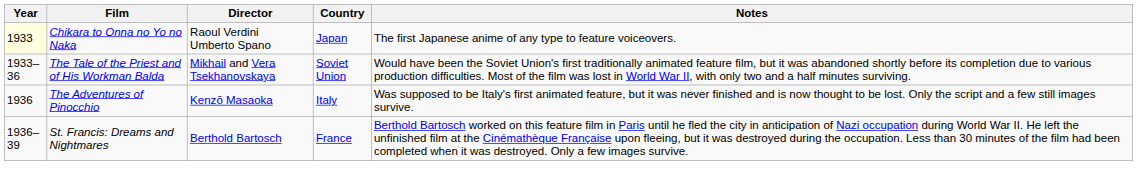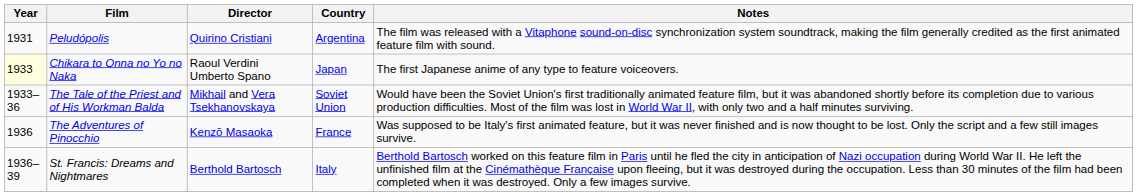 <table class="wikitable">
 <tr>
 <th>Year</th>
 <th>Film</th>
 <th>Director</th>
 <th>Country</th>
 <th>Notes</th>
+</tr>
+<tr>
+<td>1931</td>
+<td><em><a href='#'>Peludópolis</a></em></td>
+<td><a href='#'>Quirino Cristiani</a></td>
+<td><a href='#'>Argentina</a></td>
+<td>The film was released with a <a href='#'>Vitaphone</a> <a href='#'>sound-on-disc</a> synchronization system soundtrack, making the film generally credited as the first animated feature film with sound.</td>
 </tr>
 <tr>
 <td style="background: lightyellow;">1933</td>
 <td><em><a href='#'>Chikara to Onna no Yo no Naka</a></em></td>
 <td>Raoul Verdini<br>Umberto Spano</td>
 <td><a href='#'>Japan</a></td>
 <td>The first Japanese anime of any type to feature voiceovers.</td>
 </tr>
 <tr>
 <td>1933–36</td>
 <td><em><a href='#'>The Tale of the Priest and of His Workman Balda</a></em></td>
 <td><a href='#'>Mikhail</a> and <a href='#'>Vera Tsekhanovskaya</a></td>
 <td><a href='#'>Soviet Union</a></td>
 <td>Would have been the Soviet Union's first traditionally animated feature film, but it was abandoned shortly before its completion due to various production difficulties. Most of the film was lost in <a href='#'>World War II</a>, with only two and a half minutes surviving.</td>
 </tr>
 <tr>
 <td>1936</td>
 <td><em><a href='#'>The Adventures of Pinocchio</a></em></td>
 <td><a href='#'>Kenzō Masaoka</a></td>
-<td><a href='#'>Italy</a></td>
+<td><a href='#'>France</a></td>
 <td>Was supposed to be Italy's first animated feature, but it was never finished and is now thought to be lost. Only the script and a few still images survive.</td>
 </tr>
 <tr>
 <td>1936–39</td>
 <td><em>St. Francis: Dreams and Nightmares</em></td>
 <td><a href='#'>Berthold Bartosch</a></td>
-<td><a href='#'>France</a></td>
+<td><a href='#'>Italy</a></td>
 <td><a href='#'>Berthold Bartosch</a> worked on this feature film in <a href='#'>Paris</a> until he fled the city in anticipation of <a href='#'>Nazi occupation</a> during World War II. He left the unfinished film at the <a href='#'>Cinémathèque Française</a> upon fleeing, but it was destroyed during the occupation. Less than 30 minutes of the film had been completed when it was destroyed. Only a few images survive.</td>
 </tr>
 </table>
